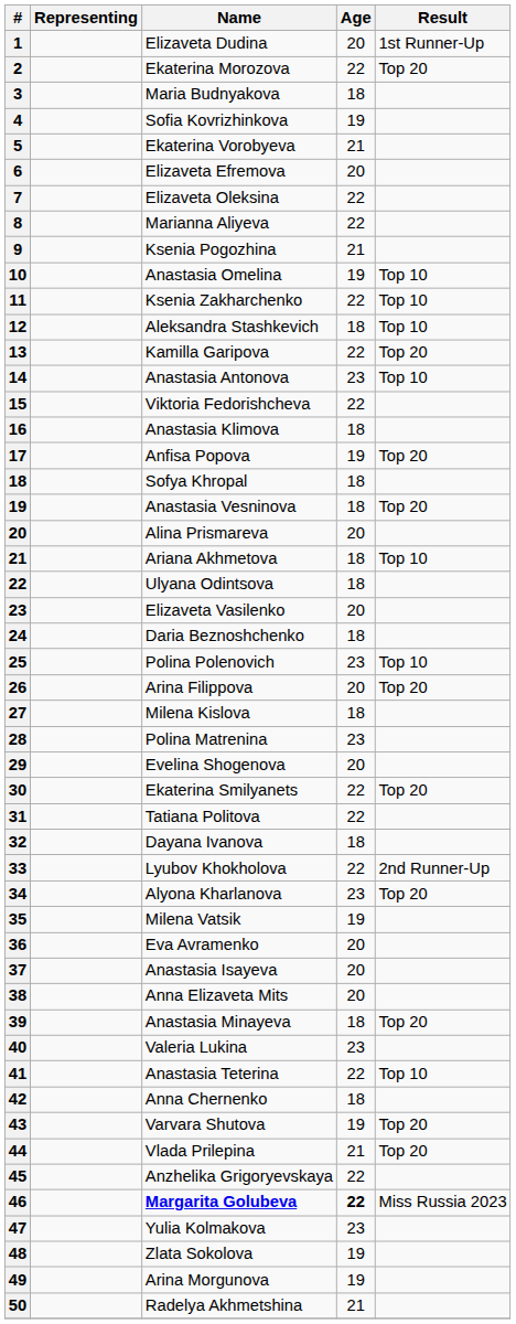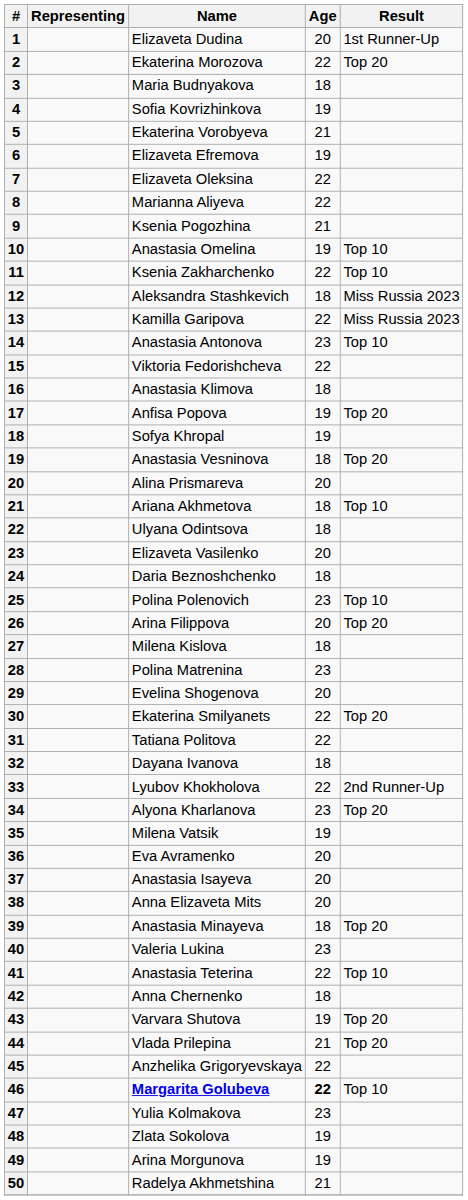 <table class="sortable wikitable">
 <tr style="background:#ccc;">
 <th>#</th>
 <th>Representing</th>
 <th>Name</th>
 <th>Age</th>
 <th>Result</th>
 </tr>
 <tr>
 <th>1</th>
 <td><strong></strong></td>
 <td>Elizaveta Dudina</td>
 <td align=center>20</td>
 <td>1st Runner-Up</td>
 </tr>
 <tr>
 <th>2</th>
 <td><strong></strong></td>
 <td>Ekaterina Morozova</td>
 <td align=center>22</td>
 <td>Top 20</td>
 </tr>
 <tr>
 <th>3</th>
 <td><strong></strong></td>
 <td>Maria Budnyakova</td>
 <td align=center>18</td>
 <td></td>
 </tr>
 <tr>
 <th>4</th>
 <td><strong></strong></td>
 <td>Sofia Kovrizhinkova</td>
 <td align=center>19</td>
 <td></td>
 </tr>
 <tr>
 <th>5</th>
 <td><strong></strong></td>
 <td>Ekaterina Vorobyeva</td>
 <td align=center>21</td>
 <td></td>
 </tr>
 <tr>
 <th>6</th>
 <td><strong></strong></td>
 <td>Elizaveta Efremova</td>
-<td align=center>20</td>
+<td align=center>19</td>
 <td></td>
 </tr>
 <tr>
 <th>7</th>
 <td><strong></strong></td>
 <td>Elizaveta Oleksina</td>
 <td align=center>22</td>
 <td></td>
 </tr>
 <tr>
 <th>8</th>
 <td><strong></strong></td>
 <td>Marianna Aliyeva</td>
 <td align=center>22</td>
 <td></td>
 </tr>
 <tr>
 <th>9</th>
 <td><strong></strong></td>
 <td>Ksenia Pogozhina</td>
 <td align=center>21</td>
 <td></td>
 </tr>
 <tr>
 <th>10</th>
 <td><strong></strong></td>
 <td>Anastasia Omelina</td>
 <td align=center>19</td>
 <td>Top 10</td>
 </tr>
 <tr>
 <th>11</th>
 <td><strong></strong></td>
 <td>Ksenia Zakharchenko</td>
 <td align=center>22</td>
 <td>Top 10</td>
 </tr>
 <tr>
 <th>12</th>
 <td><strong></strong></td>
 <td>Aleksandra Stashkevich</td>
 <td align=center>18</td>
-<td>Top 10</td>
+<td>Miss Russia 2023</td>
 </tr>
 <tr>
 <th>13</th>
 <td><strong></strong></td>
 <td>Kamilla Garipova</td>
 <td align=center>22</td>
-<td>Top 20</td>
+<td>Miss Russia 2023</td>
 </tr>
 <tr>
 <th>14</th>
 <td><strong></strong></td>
 <td>Anastasia Antonova</td>
 <td align=center>23</td>
 <td>Top 10</td>
 </tr>
 <tr>
 <th>15</th>
 <td><strong></strong></td>
 <td>Viktoria Fedorishcheva</td>
 <td align=center>22</td>
 <td></td>
 </tr>
 <tr>
 <th>16</th>
 <td><strong></strong></td>
 <td>Anastasia Klimova</td>
 <td align=center>18</td>
 <td></td>
 </tr>
 <tr>
 <th>17</th>
 <td><strong></strong></td>
 <td>Anfisa Popova</td>
 <td align=center>19</td>
 <td>Top 20</td>
 </tr>
 <tr>
 <th>18</th>
 <td><strong></strong></td>
 <td>Sofya Khropal</td>
-<td align=center>18</td>
+<td align=center>19</td>
 <td></td>
 </tr>
 <tr>
 <th>19</th>
 <td><strong></strong></td>
 <td>Anastasia Vesninova</td>
 <td align=center>18</td>
 <td>Top 20</td>
 </tr>
 <tr>
 <th>20</th>
 <td><strong></strong></td>
 <td>Alina Prismareva</td>
 <td align=center>20</td>
 <td></td>
 </tr>
 <tr>
 <th>21</th>
 <td><strong></strong></td>
 <td>Ariana Akhmetova</td>
 <td align=center>18</td>
 <td>Top 10</td>
 </tr>
 <tr>
 <th>22</th>
 <td><strong></strong></td>
 <td>Ulyana Odintsova</td>
 <td align=center>18</td>
 <td></td>
 </tr>
 <tr>
 <th>23</th>
 <td><strong></strong></td>
 <td>Elizaveta Vasilenko</td>
 <td align=center>20</td>
 <td></td>
 </tr>
 <tr>
 <th>24</th>
 <td><strong></strong></td>
 <td>Daria Beznoshchenko</td>
 <td align=center>18</td>
 <td></td>
 </tr>
 <tr>
 <th>25</th>
 <td><strong></strong></td>
 <td>Polina Polenovich</td>
 <td align=center>23</td>
 <td>Top 10</td>
 </tr>
 <tr>
 <th>26</th>
 <td><strong></strong></td>
 <td>Arina Filippova</td>
 <td align=center>20</td>
 <td>Top 20</td>
 </tr>
 <tr>
 <th>27</th>
 <td><strong></strong></td>
 <td>Milena Kislova</td>
 <td align=center>18</td>
 <td></td>
 </tr>
 <tr>
 <th>28</th>
 <td><strong></strong></td>
 <td>Polina Matrenina</td>
 <td align=center>23</td>
 <td></td>
 </tr>
 <tr>
 <th>29</th>
 <td><strong></strong></td>
 <td>Evelina Shogenova</td>
 <td align=center>20</td>
 <td></td>
 </tr>
 <tr>
 <th>30</th>
 <td><strong></strong></td>
 <td>Ekaterina Smilyanets</td>
 <td align=center>22</td>
 <td>Top 20</td>
 </tr>
 <tr>
 <th>31</th>
 <td><strong></strong></td>
 <td>Tatiana Politova</td>
 <td align=center>22</td>
 <td></td>
 </tr>
 <tr>
 <th>32</th>
 <td><strong></strong></td>
 <td>Dayana Ivanova</td>
 <td align=center>18</td>
 <td></td>
 </tr>
 <tr>
 <th>33</th>
 <td><strong></strong></td>
 <td>Lyubov Khokholova</td>
 <td align=center>22</td>
 <td>2nd Runner-Up</td>
 </tr>
 <tr>
 <th>34</th>
 <td><strong></strong></td>
 <td>Alyona Kharlanova</td>
 <td align=center>23</td>
 <td>Top 20</td>
 </tr>
 <tr>
 <th>35</th>
 <td><strong></strong></td>
 <td>Milena Vatsik</td>
 <td align=center>19</td>
 <td></td>
 </tr>
 <tr>
 <th>36</th>
 <td><strong></strong></td>
 <td>Eva Avramenko</td>
 <td align=center>20</td>
 <td></td>
 </tr>
 <tr>
 <th>37</th>
 <td><strong></strong></td>
 <td>Anastasia Isayeva</td>
 <td align=center>20</td>
 <td></td>
 </tr>
 <tr>
 <th>38</th>
 <td><strong></strong></td>
 <td>Anna Elizaveta Mits</td>
 <td align=center>20</td>
 <td></td>
 </tr>
 <tr>
 <th>39</th>
 <td><strong></strong></td>
 <td>Anastasia Minayeva</td>
 <td align=center>18</td>
 <td>Top 20</td>
 </tr>
 <tr>
 <th>40</th>
 <td><strong></strong></td>
 <td>Valeria Lukina</td>
 <td align=center>23</td>
 <td></td>
 </tr>
 <tr>
 <th>41</th>
 <td><strong></strong></td>
 <td>Anastasia Teterina</td>
 <td align=center>22</td>
 <td>Top 10</td>
 </tr>
 <tr>
 <th>42</th>
 <td><strong></strong></td>
 <td>Anna Chernenko</td>
 <td align=center>18</td>
 <td></td>
 </tr>
 <tr>
 <th>43</th>
 <td><strong></strong></td>
 <td>Varvara Shutova</td>
 <td align=center>19</td>
 <td>Top 20</td>
 </tr>
 <tr>
 <th>44</th>
 <td><strong></strong></td>
 <td>Vlada Prilepina</td>
 <td align=center>21</td>
 <td>Top 20</td>
 </tr>
 <tr>
 <th>45</th>
 <td><strong></strong></td>
 <td>Anzhelika Grigoryevskaya</td>
 <td align=center>22</td>
 <td></td>
 </tr>
 <tr>
 <th>46</th>
 <td><strong></strong></td>
 <td><strong><a href='#'>Margarita Golubeva</a></strong></td>
 <td align=center><strong>22</strong></td>
-<td>Miss Russia 2023</td>
+<td>Top 10</td>
 </tr>
 <tr>
 <th>47</th>
 <td><strong></strong></td>
 <td>Yulia Kolmakova</td>
 <td align=center>23</td>
 <td></td>
 </tr>
 <tr>
 <th>48</th>
 <td><strong></strong></td>
 <td>Zlata Sokolova</td>
 <td align=center>19</td>
 <td></td>
 </tr>
 <tr>
 <th>49</th>
 <td><strong></strong></td>
 <td>Arina Morgunova</td>
 <td align=center>19</td>
 <td></td>
 </tr>
 <tr>
 <th>50</th>
 <td><strong></strong></td>
 <td>Radelya Akhmetshina</td>
 <td align=center>21</td>
 <td></td>
 </tr>
 <tr>
 </tr>
 </table>
